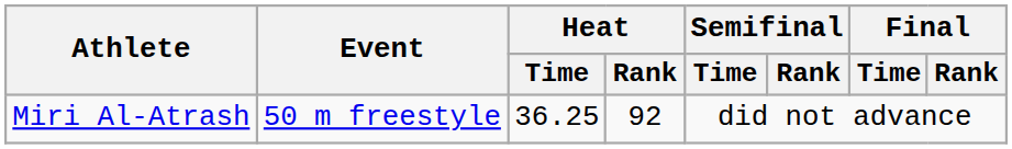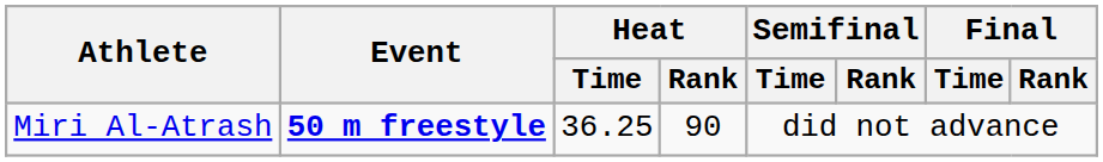 <table class=wikitable style="font-size:90%">
 <tr>
 <th rowspan="2">Athlete</th>
 <th rowspan="2">Event</th>
 <th colspan="2">Heat</th>
 <th colspan="2">Semifinal</th>
 <th colspan="2">Final</th>
 </tr>
 <tr style="font-size:95%">
 <th>Time</th>
 <th>Rank</th>
 <th>Time</th>
 <th>Rank</th>
 <th>Time</th>
 <th>Rank</th>
 </tr>
 <tr align=center>
 <td align=left><a href='#'>Miri Al-Atrash</a></td>
-<td align=left><a href='#'>50 m freestyle</a></td>
+<td align=left><strong><a href='#'>50 m freestyle</a></strong></td>
 <td>36.25</td>
-<td>92</td>
+<td>90</td>
 <td colspan=4>did not advance</td>
 </tr>
 </table>
